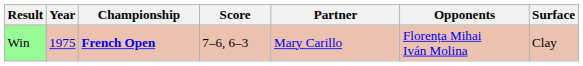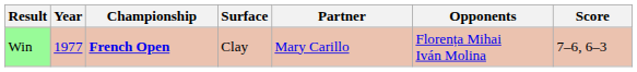 <table class="sortable wikitable">
 <tr>
 <th>Result</th>
 <th style=width:30px>Year</th>
 <th style=width:140px>Championship</th>
-<th class=unsortable style=width:80px>Score</th>
+<th style=width:50px>Surface</th>
 <th style=width:150px>Partner</th>
 <th style=width:150px>Opponents</th>
-<th style=width:50px>Surface</th>
+<th class=unsortable style=width:80px>Score</th>
 </tr>
 <tr style="background:#ebc2af;">
 <td style=background:#98fb98>Win</td>
-<td><a href='#'>1975</a></td>
+<td><a href='#'>1977</a></td>
 <td><strong><a href='#'>French Open</a></strong></td>
-<td>7–6, 6–3</td>
+<td>Clay</td>
 <td> <a href='#'>Mary Carillo</a></td>
 <td> <a href='#'>Florența Mihai</a><br> <a href='#'>Iván Molina</a></td>
-<td>Clay</td>
+<td>7–6, 6–3</td>
 </tr>
 </table>
